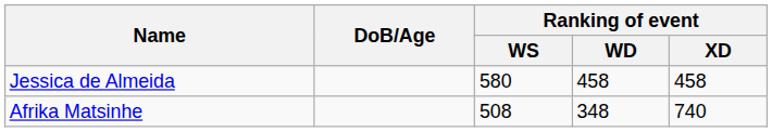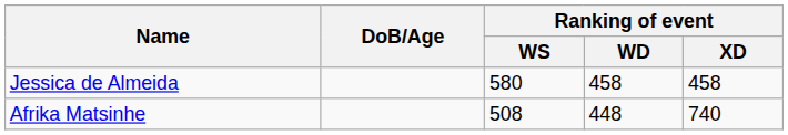 <table class="wikitable" style="width:600px; font-size:95%;">
 <tr>
 <th rowspan="2" align="left">Name</th>
 <th rowspan="2" align="left">DoB/Age</th>
 <th colspan="3" align="center">Ranking of event</th>
 </tr>
 <tr>
 <th align="center">WS</th>
 <th>WD</th>
 <th align="center">XD</th>
 </tr>
 <tr>
 <td><a href='#'>Jessica de Almeida</a></td>
 <td></td>
 <td>580</td>
 <td>458</td>
 <td>458</td>
 </tr>
 <tr>
 <td><a href='#'>Afrika Matsinhe</a></td>
 <td></td>
 <td>508</td>
-<td>348</td>
+<td>448</td>
 <td>740</td>
 </tr>
 </table>
